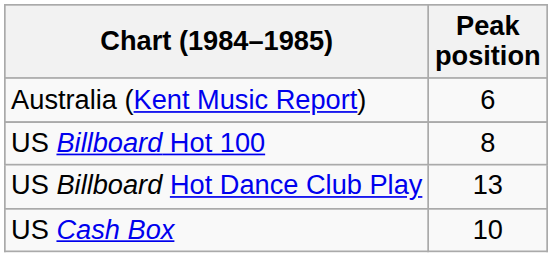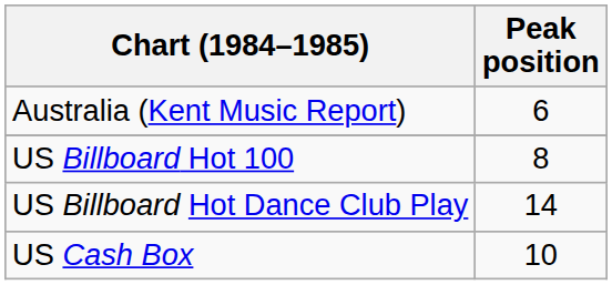 <table class="wikitable sortable">
 <tr>
 <th>Chart (1984–1985)</th>
 <th>Peak<br>position</th>
 </tr>
 <tr>
 <td>Australia (<a href='#'>Kent Music Report</a>)</td>
 <td align="center">6</td>
 </tr>
 <tr>
 </tr>
 <tr>
 </tr>
 <tr>
 </tr>
 <tr>
 </tr>
 <tr>
 </tr>
 <tr>
 </tr>
 <tr>
 </tr>
 <tr>
 <td>US <a href='#'><em>Billboard</em> Hot 100</a></td>
 <td align="center">8</td>
 </tr>
 <tr>
 <td>US <em>Billboard</em> <a href='#'>Hot Dance Club Play</a></td>
-<td align="center">13</td>
+<td align="center">14</td>
 </tr>
 <tr>
 <td>US <em><a href='#'>Cash Box</a></em></td>
 <td align="center">10</td>
 </tr>
 </table>
